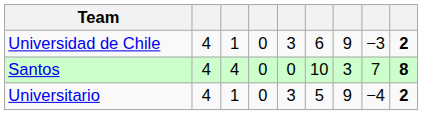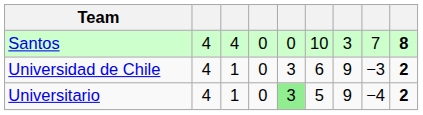 <table class="wikitable" style="text-align: center;">
 <tr>
 <th width=175>Team</th>
 <th width=20></th>
 <th width=20></th>
 <th width=20></th>
 <th width=20></th>
 <th width=20></th>
 <th width=20></th>
 <th width=20></th>
 <th width=20></th>
-</tr>
-<tr>
-<td style="text-align:left;"> <a href='#'>Universidad de Chile</a></td>
-<td>4</td>
-<td>1</td>
-<td>0</td>
-<td>3</td>
-<td>6</td>
-<td>9</td>
-<td>−3</td>
-<td><strong>2</strong></td>
 </tr>
 <tr bgcolor=ccffcc>
 <td style="text-align:left;"> <a href='#'>Santos</a></td>
 <td>4</td>
 <td>4</td>
 <td>0</td>
 <td>0</td>
 <td>10</td>
 <td>3</td>
 <td>7</td>
 <td><strong>8</strong></td>
 </tr>
 <tr>
+<td style="text-align:left;"> <a href='#'>Universidad de Chile</a></td>
+<td>4</td>
+<td>1</td>
+<td>0</td>
+<td>3</td>
+<td>6</td>
+<td>9</td>
+<td>−3</td>
+<td><strong>2</strong></td>
+</tr>
+<tr>
 <td style="text-align:left;"> <a href='#'>Universitario</a></td>
 <td>4</td>
 <td>1</td>
 <td>0</td>
-<td>3</td>
+<td style="background: lightgreen;">3</td>
 <td>5</td>
 <td>9</td>
 <td>−4</td>
 <td><strong>2</strong></td>
 </tr>
 </table>
